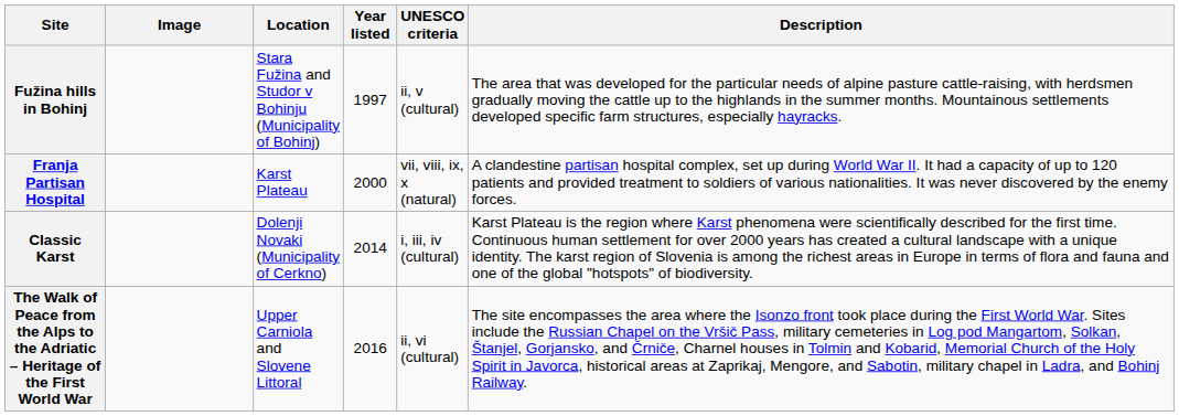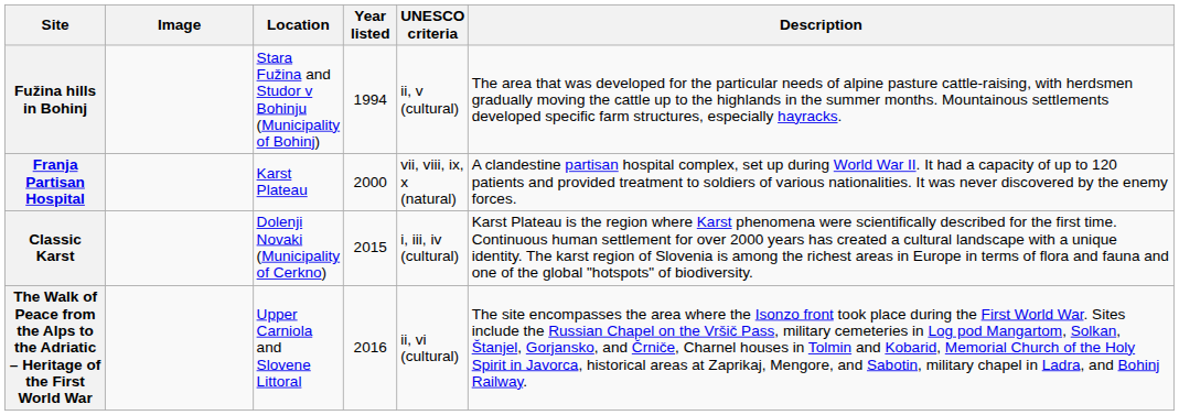 <table class="wikitable sortable plainrowheaders">
 <tr>
 <th style="width:100px;" scope="col">Site</th>
 <th class="unsortable" style="width:150px;" scope="col">Image</th>
 <th style="width:80px;" scope="col">Location</th>
 <th style="width:50px;" scope="col">Year listed</th>
 <th style="width:60px;" scope="col">UNESCO criteria</th>
 <th scope="col" class="unsortable">Description</th>
 </tr>
 <tr>
 <th scope="row">Fužina hills in Bohinj</th>
 <td></td>
 <td><a href='#'>Stara Fužina</a> and <a href='#'>Studor v Bohinju</a> (<a href='#'>Municipality of Bohinj</a>)</td>
-<td align=center>1997</td>
+<td align=center>1994</td>
 <td>ii, v (cultural)</td>
 <td>The area that was developed for the particular needs of alpine pasture cattle-raising, with herdsmen gradually moving the cattle up to the highlands in the summer months. Mountainous settlements developed specific farm structures, especially <a href='#'>hayracks</a>.</td>
 </tr>
 <tr>
 <th scope="row"><a href='#'>Franja Partisan Hospital</a></th>
 <td></td>
 <td><a href='#'>Karst Plateau</a></td>
 <td align=center>2000</td>
 <td>vii, viii, ix, x (natural)</td>
 <td>A clandestine <a href='#'>partisan</a> hospital complex, set up during <a href='#'>World War II</a>. It had a capacity of up to 120 patients and provided treatment to soldiers of various nationalities. It was never discovered by the enemy forces.</td>
 </tr>
 <tr>
 <th scope="row">Classic Karst</th>
 <td></td>
 <td><a href='#'>Dolenji Novaki</a> (<a href='#'>Municipality of Cerkno</a>)</td>
-<td align=center>2014</td>
+<td align=center>2015</td>
 <td>i, iii, iv (cultural)</td>
 <td>Karst Plateau is the region where <a href='#'>Karst</a> phenomena were scientifically described for the first time. Continuous human settlement for over 2000 years has created a cultural landscape with a unique identity. The karst region of Slovenia is among the richest areas in Europe in terms of flora and fauna and one of the global "hotspots" of biodiversity.</td>
 </tr>
 <tr>
 <th scope="row">The Walk of Peace from the Alps to the Adriatic – Heritage of the First World War</th>
 <td></td>
 <td><a href='#'>Upper Carniola</a> and <a href='#'>Slovene Littoral</a></td>
 <td align=center>2016</td>
 <td>ii, vi (cultural)</td>
 <td>The site encompasses the area where the <a href='#'>Isonzo front</a> took place during the <a href='#'>First World War</a>. Sites include the <a href='#'>Russian Chapel on the Vršič Pass</a>, military cemeteries in <a href='#'>Log pod Mangartom</a>, <a href='#'>Solkan</a>, <a href='#'>Štanjel</a>, <a href='#'>Gorjansko</a>, and <a href='#'>Črniče</a>, Charnel houses in <a href='#'>Tolmin</a> and <a href='#'>Kobarid</a>, <a href='#'>Memorial Church of the Holy Spirit in Javorca</a>, historical areas at Zaprikaj, Mengore, and <a href='#'>Sabotin</a>, military chapel in <a href='#'>Ladra</a>, and <a href='#'>Bohinj Railway</a>.</td>
 </tr>
 </table>
